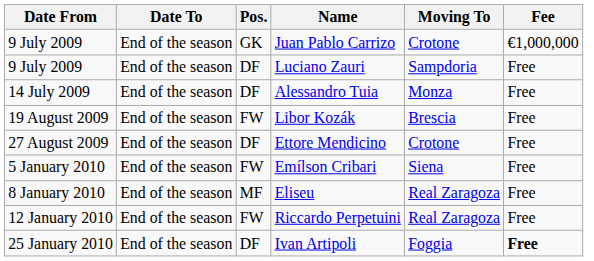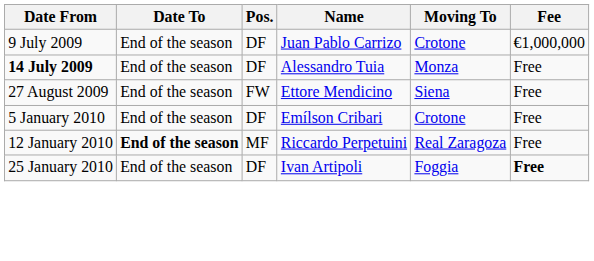 <table class="wikitable">
 <tr>
 <th>Date From</th>
 <th>Date To</th>
 <th>Pos.</th>
 <th>Name</th>
 <th>Moving To</th>
 <th>Fee</th>
 </tr>
 <tr>
 <td>9 July 2009</td>
 <td>End of the season</td>
-<td>GK</td>
+<td>DF</td>
 <td> <a href='#'>Juan Pablo Carrizo</a></td>
 <td> <a href='#'>Crotone</a></td>
 <td>€1,000,000</td>
 </tr>
 <tr>
-<td>9 July 2009</td>
-<td>End of the season</td>
-<td>DF</td>
-<td> <a href='#'>Luciano Zauri</a></td>
-<td> <a href='#'>Sampdoria</a></td>
-<td>Free</td>
-</tr>
-<tr>
-<td>14 July 2009</td>
+<td><strong>14 July 2009</strong></td>
 <td>End of the season</td>
 <td>DF</td>
 <td> <a href='#'>Alessandro Tuia</a></td>
 <td> <a href='#'>Monza</a></td>
 <td>Free</td>
 </tr>
 <tr>
-<td>19 August 2009</td>
+<td>27 August 2009</td>
 <td>End of the season</td>
 <td>FW</td>
-<td> <a href='#'>Libor Kozák</a></td>
-<td> <a href='#'>Brescia</a></td>
-<td>Free</td>
-</tr>
-<tr>
-<td>27 August 2009</td>
-<td>End of the season</td>
-<td>DF</td>
 <td> <a href='#'>Ettore Mendicino</a></td>
-<td> <a href='#'>Crotone</a></td>
+<td> <a href='#'>Siena</a></td>
 <td>Free</td>
 </tr>
 <tr>
 <td>5 January 2010</td>
 <td>End of the season</td>
-<td>FW</td>
+<td>DF</td>
 <td> <a href='#'>Emílson Cribari</a></td>
-<td> <a href='#'>Siena</a></td>
-<td>Free</td>
-</tr>
-<tr>
-<td>8 January 2010</td>
-<td>End of the season</td>
-<td>MF</td>
-<td> <a href='#'>Eliseu</a></td>
-<td> <a href='#'>Real Zaragoza</a></td>
+<td> <a href='#'>Crotone</a></td>
 <td>Free</td>
 </tr>
 <tr>
 <td>12 January 2010</td>
-<td>End of the season</td>
-<td>FW</td>
+<td><strong>End of the season</strong></td>
+<td>MF</td>
 <td> <a href='#'>Riccardo Perpetuini</a></td>
 <td> <a href='#'>Real Zaragoza</a></td>
 <td>Free</td>
 </tr>
 <tr>
 <td>25 January 2010</td>
 <td>End of the season</td>
 <td>DF</td>
 <td> <a href='#'>Ivan Artipoli</a></td>
 <td> <a href='#'>Foggia</a></td>
 <td><strong>Free</strong></td>
 </tr>
 </table>
